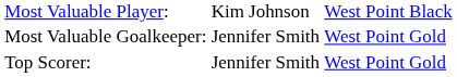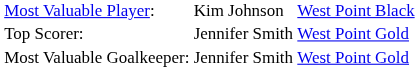 <table>
 <tr>
 <td><a href='#'>Most Valuable Player</a>:</td>
 <td>Kim Johnson</td>
 <td><a href='#'>West Point Black</a></td>
 </tr>
 <tr>
+<td>Top Scorer:</td>
+<td>Jennifer Smith</td>
+<td><a href='#'>West Point Gold</a></td>
+</tr>
+<tr>
 <td>Most Valuable Goalkeeper:</td>
 <td>Jennifer Smith</td>
 <td><a href='#'>West Point Gold</a></td>
 </tr>
-<tr>
-<td>Top Scorer:</td>
-<td>Jennifer Smith</td>
-<td><a href='#'>West Point Gold</a></td>
-</tr>
 </table>
